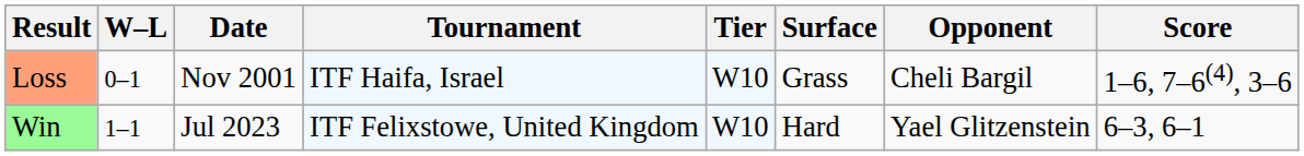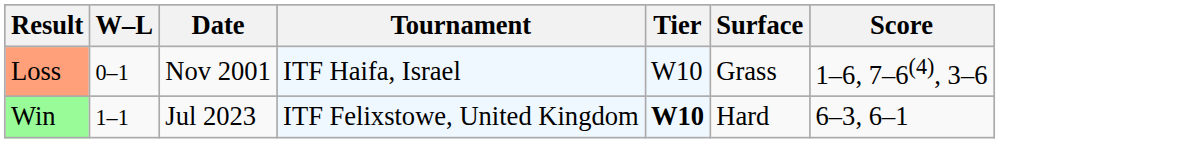 <table class="wikitable sortable">
 <tr>
 <th>Result</th>
 <th class="unsortable">W–L</th>
 <th>Date</th>
 <th>Tournament</th>
 <th>Tier</th>
 <th>Surface</th>
-<th>Opponent</th>
 <th class="unsortable">Score</th>
 </tr>
 <tr>
 <td bgcolor="ffa07a">Loss</td>
 <td><small>0–1</small></td>
 <td>Nov 2001</td>
 <td style="background:#f0f8ff;">ITF Haifa, Israel</td>
 <td style="background:#f0f8ff;">W10</td>
 <td>Grass</td>
-<td> Cheli Bargil</td>
 <td>1–6, 7–6<sup>(4)</sup>, 3–6</td>
 </tr>
 <tr>
 <td style="background:#98fb98;">Win</td>
 <td><small>1–1</small></td>
 <td>Jul 2023</td>
 <td style="background:#f0f8ff;">ITF Felixstowe, United Kingdom</td>
-<td style="background:#f0f8ff;">W10</td>
+<td style="background:#f0f8ff;"><strong>W10</strong></td>
 <td>Hard</td>
-<td> Yael Glitzenstein</td>
 <td>6–3, 6–1</td>
 </tr>
 </table>
